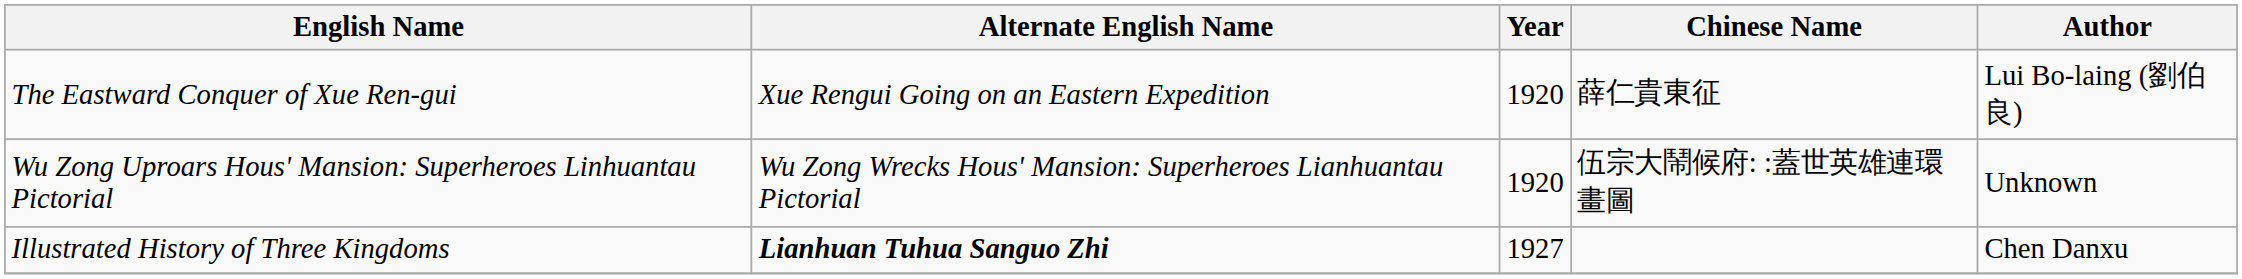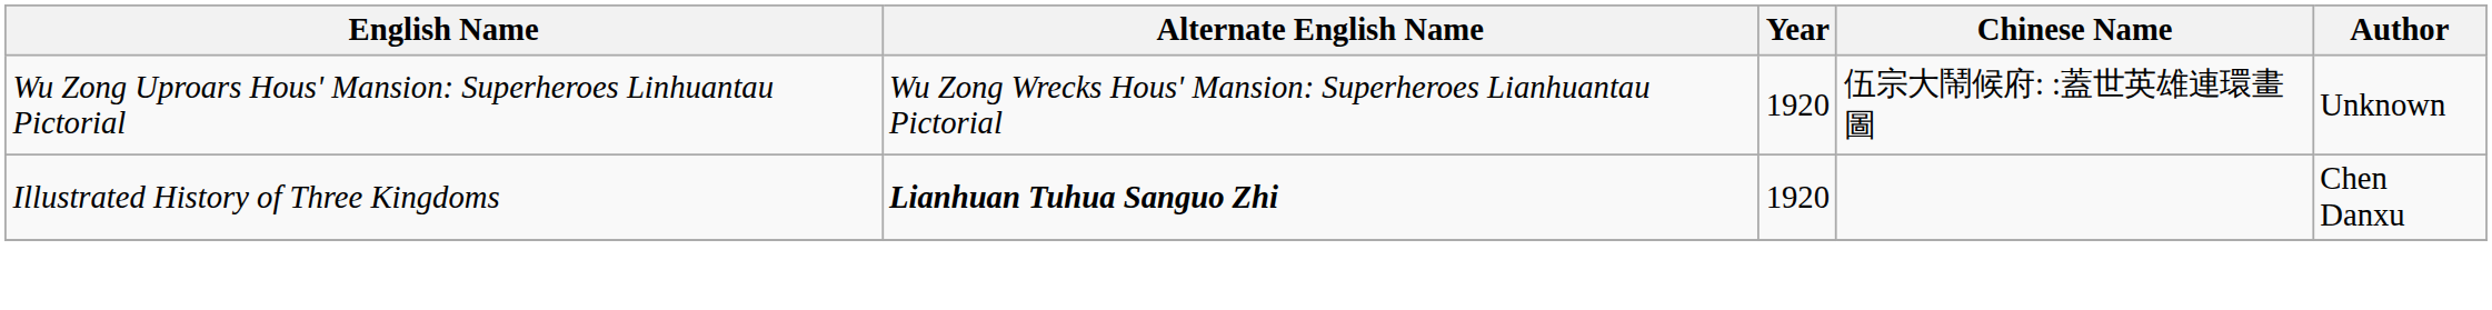 <table class="wikitable">
 <tr>
 <th>English Name</th>
 <th>Alternate English Name</th>
 <th>Year</th>
 <th>Chinese Name</th>
 <th>Author</th>
-</tr>
-<tr>
-<td><em>The Eastward Conquer of Xue Ren-gui</em></td>
-<td><em>Xue Rengui Going on an Eastern Expedition</em></td>
-<td>1920</td>
-<td>薛仁貴東征</td>
-<td>Lui Bo-laing (劉伯良)</td>
 </tr>
 <tr>
 <td><em>Wu Zong Uproars Hous' Mansion: Superheroes Linhuantau Pictorial</em></td>
 <td><em>Wu Zong Wrecks Hous' Mansion: Superheroes Lianhuantau Pictorial</em></td>
 <td>1920</td>
 <td>伍宗大鬧候府: :蓋世英雄連環畫圖</td>
 <td>Unknown</td>
 </tr>
 <tr>
 <td><em>Illustrated History of Three Kingdoms</em></td>
 <td><strong><em>Lianhuan Tuhua Sanguo Zhi</em></strong></td>
-<td>1927</td>
+<td>1920</td>
 <td></td>
 <td>Chen Danxu</td>
 </tr>
 <tr>
 </tr>
 </table>
